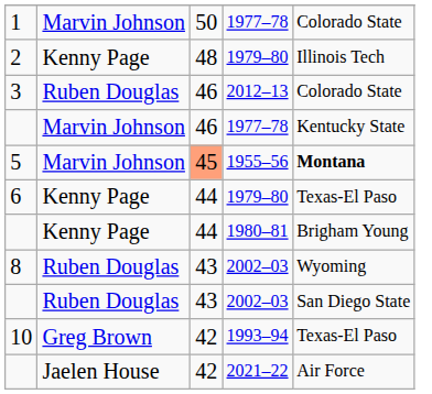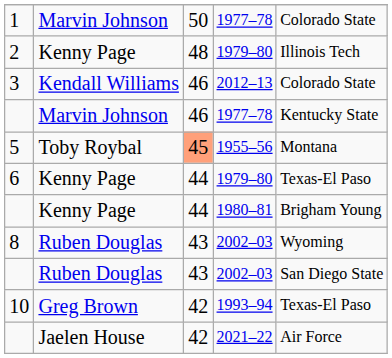 <table class="wikitable">
 <tr>
 </tr>
 <tr>
 <td>1</td>
 <td><a href='#'>Marvin Johnson</a></td>
 <td>50</td>
 <td style="font-size:80%;"><a href='#'>1977–78</a></td>
 <td style="font-size:80%;">Colorado State</td>
 </tr>
 <tr>
 <td>2</td>
 <td>Kenny Page</td>
 <td>48</td>
 <td style="font-size:80%;"><a href='#'>1979–80</a></td>
 <td style="font-size:80%;">Illinois Tech</td>
 </tr>
 <tr>
 <td>3</td>
-<td><a href='#'>Ruben Douglas</a></td>
+<td><a href='#'>Kendall Williams</a></td>
 <td>46</td>
 <td style="font-size:80%;"><a href='#'>2012–13</a></td>
 <td style="font-size:80%;">Colorado State</td>
 </tr>
 <tr>
 <td></td>
 <td><a href='#'>Marvin Johnson</a></td>
 <td>46</td>
 <td style="font-size:80%;"><a href='#'>1977–78</a></td>
 <td style="font-size:80%;">Kentucky State</td>
 </tr>
 <tr>
 <td>5</td>
-<td><a href='#'>Marvin Johnson</a></td>
+<td>Toby Roybal</td>
 <td style="background: lightsalmon;">45</td>
 <td style="font-size:80%;"><a href='#'>1955–56</a></td>
-<td style="font-size:80%;"><strong>Montana</strong></td>
+<td style="font-size:80%;">Montana</td>
 </tr>
 <tr>
 <td>6</td>
 <td>Kenny Page</td>
 <td>44</td>
 <td style="font-size:80%;"><a href='#'>1979–80</a></td>
 <td style="font-size:80%;">Texas-El Paso</td>
 </tr>
 <tr>
 <td></td>
 <td>Kenny Page</td>
 <td>44</td>
 <td style="font-size:80%;"><a href='#'>1980–81</a></td>
 <td style="font-size:80%;">Brigham Young</td>
 </tr>
 <tr>
 <td>8</td>
 <td><a href='#'>Ruben Douglas</a></td>
 <td>43</td>
 <td style="font-size:80%;"><a href='#'>2002–03</a></td>
 <td style="font-size:80%;">Wyoming</td>
 </tr>
 <tr>
 <td></td>
 <td><a href='#'>Ruben Douglas</a></td>
 <td>43</td>
 <td style="font-size:80%;"><a href='#'>2002–03</a></td>
 <td style="font-size:80%;">San Diego State</td>
 </tr>
 <tr>
 <td>10</td>
 <td><a href='#'>Greg Brown</a></td>
 <td>42</td>
 <td style="font-size:80%;"><a href='#'>1993–94</a></td>
 <td style="font-size:80%;">Texas-El Paso</td>
 </tr>
 <tr>
 <td></td>
 <td>Jaelen House</td>
 <td>42</td>
 <td style="font-size:80%;"><a href='#'>2021–22</a></td>
 <td style="font-size:80%;">Air Force</td>
 </tr>
 </table>
